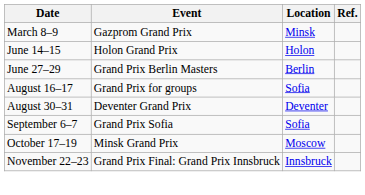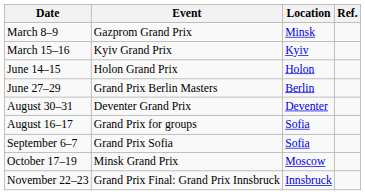 <table class="wikitable sortable">
 <tr>
 <th>Date</th>
 <th>Event</th>
 <th>Location</th>
 <th>Ref.</th>
 </tr>
 <tr>
 <td>March 8–9</td>
 <td>Gazprom Grand Prix</td>
 <td> <a href='#'>Minsk</a></td>
+<td></td>
+</tr>
+<tr>
+<td>March 15–16</td>
+<td>Kyiv Grand Prix</td>
+<td> <a href='#'>Kyiv</a></td>
 <td></td>
 </tr>
 <tr>
 <td>June 14–15</td>
 <td>Holon Grand Prix</td>
 <td> <a href='#'>Holon</a></td>
 <td></td>
 </tr>
 <tr>
 <td>June 27–29</td>
 <td>Grand Prix Berlin Masters</td>
 <td> <a href='#'>Berlin</a></td>
 <td></td>
 </tr>
 <tr>
+<td>August 30–31</td>
+<td>Deventer Grand Prix</td>
+<td> <a href='#'>Deventer</a></td>
+<td></td>
+</tr>
+<tr>
 <td>August 16–17</td>
 <td>Grand Prix for groups</td>
 <td> <a href='#'>Sofia</a></td>
-<td></td>
-</tr>
-<tr>
-<td>August 30–31</td>
-<td>Deventer Grand Prix</td>
-<td> <a href='#'>Deventer</a></td>
 <td></td>
 </tr>
 <tr>
 <td>September 6–7</td>
 <td>Grand Prix Sofia</td>
 <td> <a href='#'>Sofia</a></td>
 <td></td>
 </tr>
 <tr>
 <td>October 17–19</td>
 <td>Minsk Grand Prix</td>
 <td> <a href='#'>Moscow</a></td>
 <td></td>
 </tr>
 <tr>
 <td>November 22–23</td>
 <td>Grand Prix Final: Grand Prix Innsbruck</td>
 <td> <a href='#'>Innsbruck</a></td>
 <td></td>
 </tr>
 </table>
